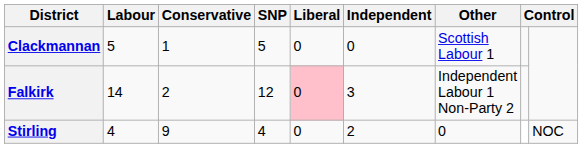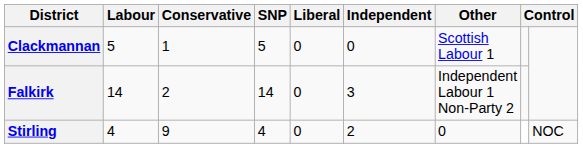 <table class="wikitable">
 <tr>
 <th scope="col">District</th>
 <th scope="col">Labour</th>
 <th scope="col">Conservative</th>
 <th scope="col">SNP</th>
 <th scope="col">Liberal</th>
 <th scope="col">Independent</th>
 <th scope="col">Other</th>
 <th scope="col" colspan=2>Control<br></th>
 </tr>
 <tr>
 <th scope="row" style="text-align: left;"><a href='#'>Clackmannan</a></th>
 <td>5</td>
 <td>1</td>
 <td>5</td>
 <td>0</td>
 <td>0</td>
 <td><a href='#'>Scottish Labour</a> 1</td>
 <td></td>
 </tr>
 <tr>
 <th scope="row" style="text-align: left;"><a href='#'>Falkirk</a></th>
 <td>14</td>
 <td>2</td>
-<td>12</td>
-<td style="background: pink;">0</td>
+<td>14</td>
+<td>0</td>
 <td>3</td>
 <td>Independent Labour 1<br>Non-Party 2</td>
 <td></td>
 </tr>
 <tr>
 <th scope="row" style="text-align: left;"><a href='#'>Stirling</a></th>
 <td>4</td>
 <td>9</td>
 <td>4</td>
 <td>0</td>
 <td>2</td>
 <td>0</td>
 <td bgcolor=white></td>
 <td>NOC</td>
 </tr>
 </table>
